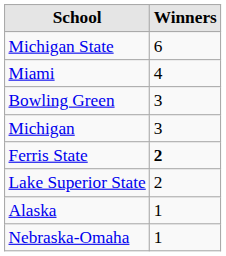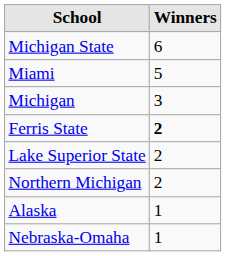 <table class="wikitable">
 <tr>
 <th style="background:#e5e5e5;">School</th>
 <th style="background:#e5e5e5;">Winners</th>
 </tr>
 <tr>
 <td><a href='#'>Michigan State</a></td>
 <td>6</td>
 </tr>
 <tr>
 <td><a href='#'>Miami</a></td>
-<td>4</td>
-</tr>
-<tr>
-<td><a href='#'>Bowling Green</a></td>
-<td>3</td>
+<td>5</td>
 </tr>
 <tr>
 <td><a href='#'>Michigan</a></td>
 <td>3</td>
 </tr>
 <tr>
 <td><a href='#'>Ferris State</a></td>
 <td><strong>2</strong></td>
 </tr>
 <tr>
 <td><a href='#'>Lake Superior State</a></td>
 <td>2</td>
 </tr>
 <tr>
+<td><a href='#'>Northern Michigan</a></td>
+<td>2</td>
+</tr>
+<tr>
 <td><a href='#'>Alaska</a></td>
 <td>1</td>
 </tr>
 <tr>
 <td><a href='#'>Nebraska-Omaha</a></td>
 <td>1</td>
 </tr>
 </table>
